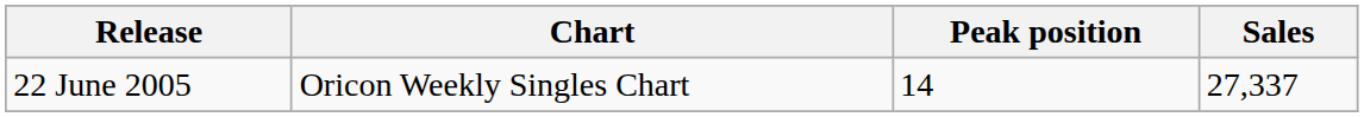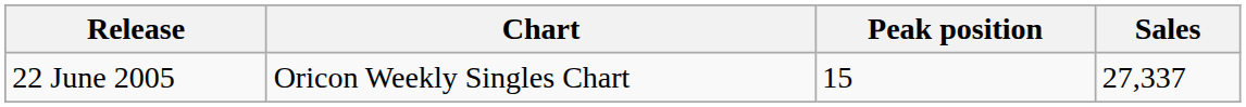 <table class="wikitable" width="650px">
 <tr>
 <th>Release</th>
 <th>Chart</th>
 <th>Peak position</th>
 <th>Sales</th>
 </tr>
 <tr>
 <td>22 June 2005</td>
 <td>Oricon Weekly Singles Chart</td>
-<td>14</td>
+<td>15</td>
 <td>27,337</td>
 </tr>
 </table>
